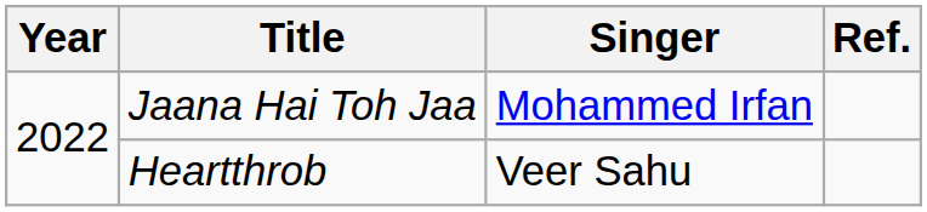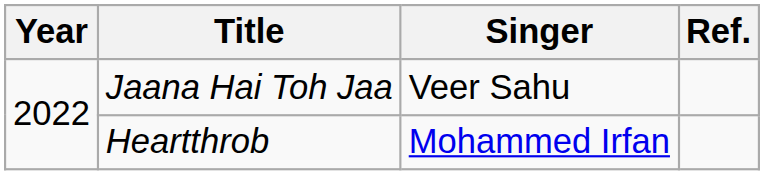 <table class="wikitable sortable plainrowheaders" id="filmography">
 <tr>
 <th class="unsortable" scope="col">Year</th>
 <th class="unsortable" scope="col">Title</th>
 <th class="unsortable" scope="col">Singer</th>
 <th class="unsortable" scope="col">Ref.</th>
 </tr>
 <tr>
 <td rowspan="2">2022</td>
 <td><em>Jaana Hai Toh Jaa</em></td>
-<td><a href='#'>Mohammed Irfan</a></td>
+<td>Veer Sahu</td>
 <td></td>
 </tr>
 <tr>
 <td><em>Heartthrob</em></td>
-<td>Veer Sahu</td>
+<td><a href='#'>Mohammed Irfan</a></td>
 <td></td>
 </tr>
 </table>
